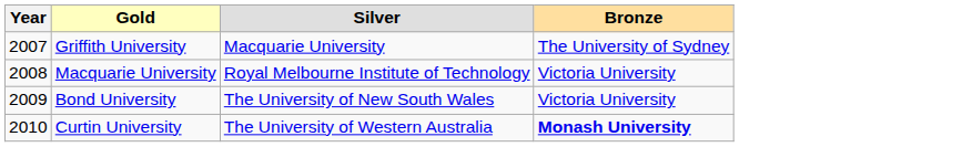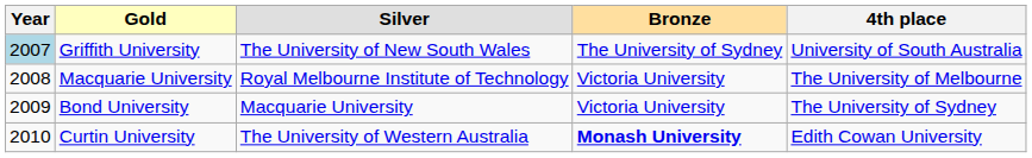 <table class="wikitable">
 <tr>
 <th>Year</th>
 <td style="text-align:center;background:#ffffbf;"><strong>Gold</strong></td>
 <td style="text-align:center; background:#dfdfdf;"><strong>Silver</strong></td>
 <td style="text-align:center; background:#ffdf9f;"><strong>Bronze</strong></td>
+<th><strong>4th place</strong></th>
 </tr>
 <tr>
-<td>2007</td>
+<td style="background: lightblue;">2007</td>
 <td><a href='#'>Griffith University</a></td>
-<td><a href='#'>Macquarie University</a></td>
+<td><a href='#'>The University of New South Wales</a></td>
 <td><a href='#'>The University of Sydney</a></td>
+<td><a href='#'>University of South Australia</a></td>
 </tr>
 <tr>
 <td>2008</td>
 <td><a href='#'>Macquarie University</a></td>
 <td><a href='#'>Royal Melbourne Institute of Technology</a></td>
 <td><a href='#'>Victoria University</a></td>
+<td><a href='#'>The University of Melbourne</a></td>
 </tr>
 <tr>
 <td>2009</td>
 <td><a href='#'>Bond University</a></td>
-<td><a href='#'>The University of New South Wales</a></td>
+<td><a href='#'>Macquarie University</a></td>
 <td><a href='#'>Victoria University</a></td>
+<td><a href='#'>The University of Sydney</a></td>
 </tr>
 <tr>
 <td>2010</td>
 <td><a href='#'>Curtin University</a></td>
 <td><a href='#'>The University of Western Australia</a></td>
 <td><strong><a href='#'>Monash University</a></strong></td>
+<td><a href='#'>Edith Cowan University</a></td>
 </tr>
 </table>
